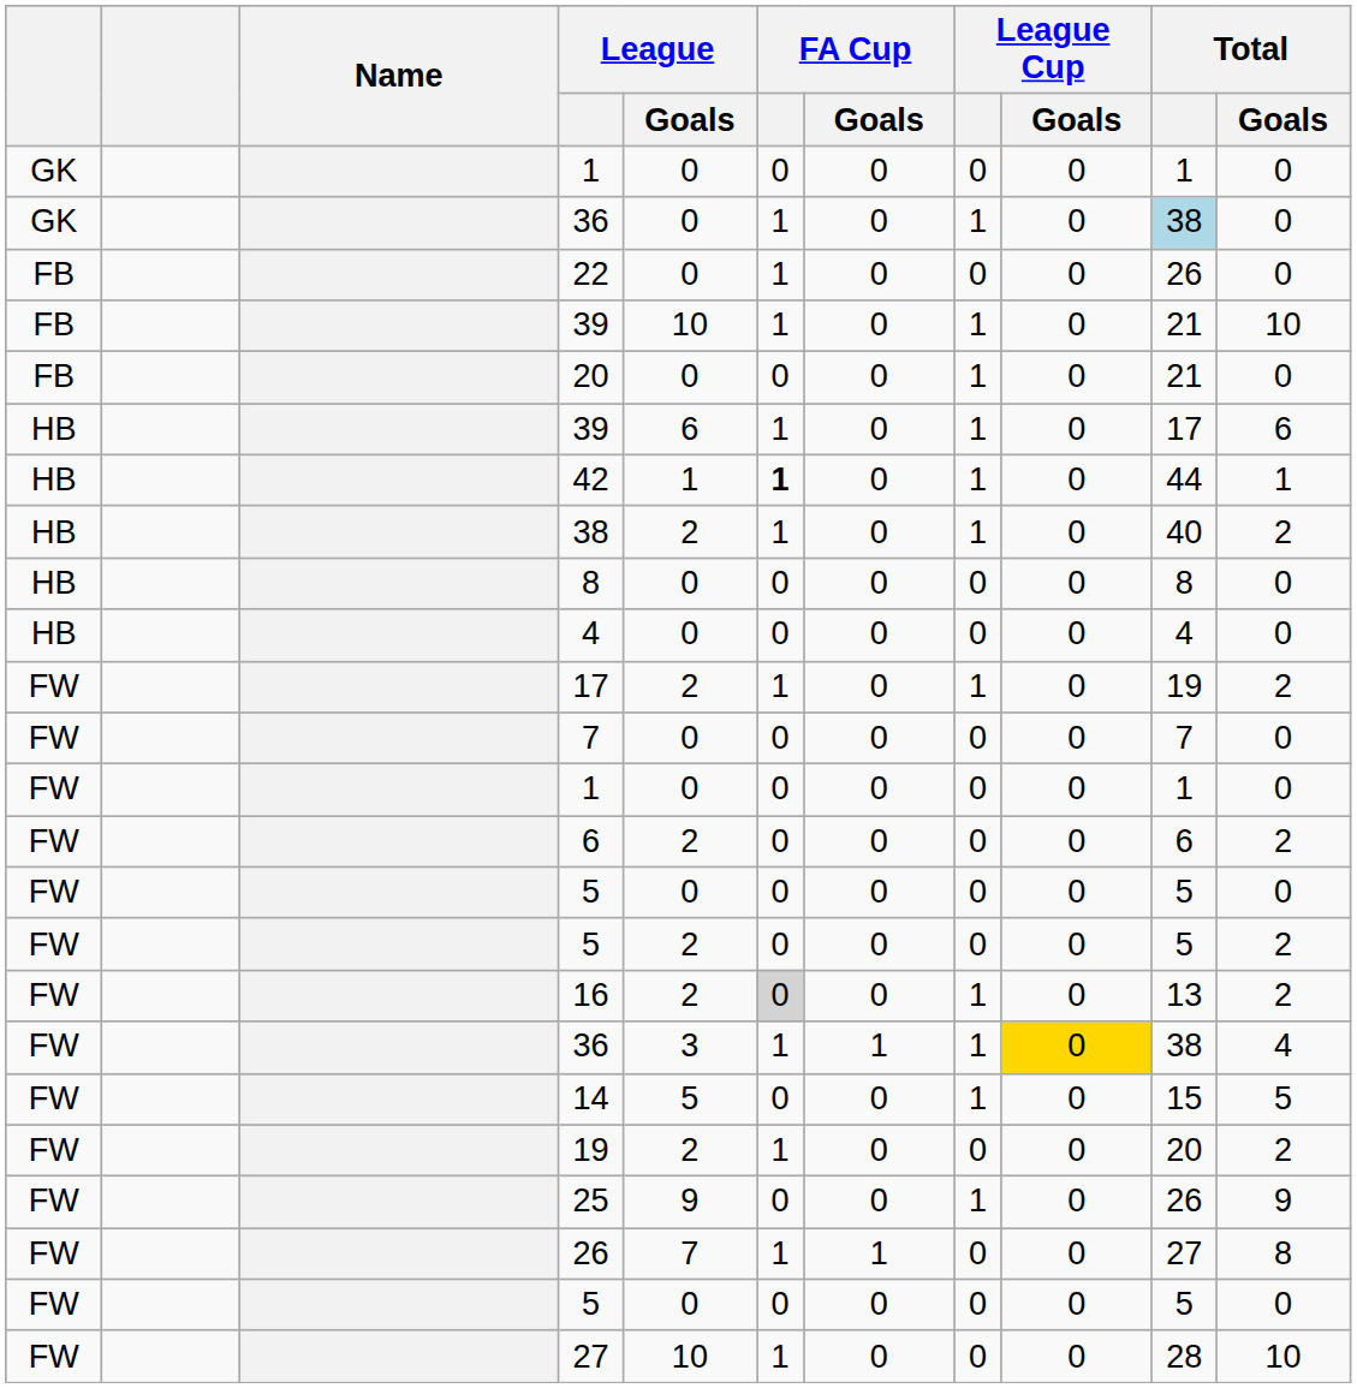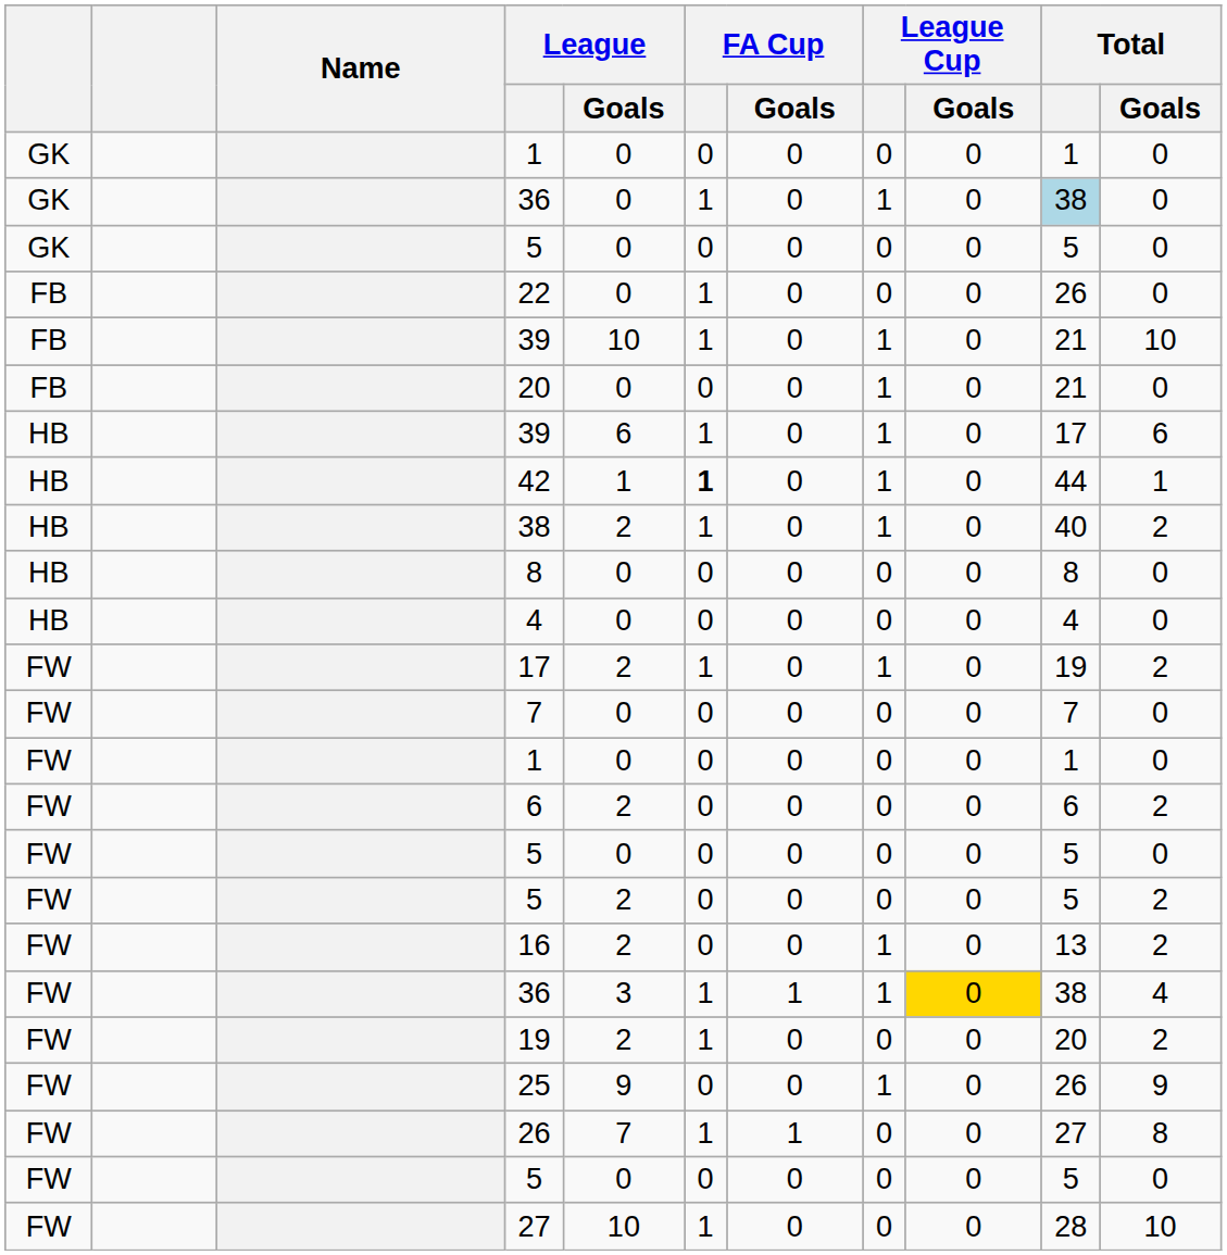 <table class="wikitable sortable plainrowheaders" style="text-align:center;">
 <tr>
 <th rowspan="2" scope="col" width="40"></th>
 <th rowspan="2" scope="col" width="60"></th>
 <th rowspan="2" scope="col" width="150" scope=col>Name</th>
 <th colspan="2" width="90"><a href='#'>League</a></th>
 <th colspan="2" width="90"><a href='#'>FA Cup</a></th>
 <th colspan="2" width="90"><a href='#'>League Cup</a></th>
 <th colspan="2" width="90">Total</th>
 </tr>
 <tr>
 <th scope="col"></th>
 <th scope="col">Goals</th>
 <th scope="col"></th>
 <th scope="col">Goals</th>
 <th scope="col"></th>
 <th scope="col">Goals</th>
 <th scope="col"></th>
 <th scope="col">Goals</th>
 </tr>
 <tr>
 <td data-sort-value=1>GK</td>
 <td></td>
 <th scope="row"></th>
 <td>1</td>
 <td>0</td>
 <td>0</td>
 <td>0</td>
 <td>0</td>
 <td>0</td>
 <td>1</td>
 <td>0</td>
 </tr>
 <tr>
 <td data-sort-value=1>GK</td>
 <td></td>
 <th scope="row"></th>
 <td>36</td>
 <td>0</td>
 <td>1</td>
 <td>0</td>
 <td>1</td>
 <td>0</td>
 <td style="background: lightblue;">38</td>
+<td>0</td>
+</tr>
+<tr>
+<td data-sort-value=1>GK</td>
+<td></td>
+<th scope="row"> </th>
+<td>5</td>
+<td>0</td>
+<td>0</td>
+<td>0</td>
+<td>0</td>
+<td>0</td>
+<td>5</td>
 <td>0</td>
 </tr>
 <tr>
 <td data-sort-value=2>FB</td>
 <td></td>
 <th scope="row"></th>
 <td>22</td>
 <td>0</td>
 <td>1</td>
 <td>0</td>
 <td>0</td>
 <td>0</td>
 <td>26</td>
 <td>0</td>
 </tr>
 <tr>
 <td data-sort-value=2>FB</td>
 <td></td>
 <th scope="row"></th>
 <td>39</td>
 <td>10</td>
 <td>1</td>
 <td>0</td>
 <td>1</td>
 <td>0</td>
 <td>21</td>
 <td>10</td>
 </tr>
 <tr>
 <td data-sort-value=2>FB</td>
 <td></td>
 <th scope="row"></th>
 <td>20</td>
 <td>0</td>
 <td>0</td>
 <td>0</td>
 <td>1</td>
 <td>0</td>
 <td>21</td>
 <td>0</td>
 </tr>
 <tr>
 <td data-sort-value=3>HB</td>
 <td></td>
 <th scope="row"></th>
 <td>39</td>
 <td>6</td>
 <td>1</td>
 <td>0</td>
 <td>1</td>
 <td>0</td>
 <td>17</td>
 <td>6</td>
 </tr>
 <tr>
 <td data-sort-value=3>HB</td>
 <td></td>
 <th scope="row"></th>
 <td>42</td>
 <td>1</td>
 <td><strong>1</strong></td>
 <td>0</td>
 <td>1</td>
 <td>0</td>
 <td>44</td>
 <td>1</td>
 </tr>
 <tr>
 <td data-sort-value=3>HB</td>
 <td></td>
 <th scope="row"></th>
 <td>38</td>
 <td>2</td>
 <td>1</td>
 <td>0</td>
 <td>1</td>
 <td>0</td>
 <td>40</td>
 <td>2</td>
 </tr>
 <tr>
 <td data-sort-value=3>HB</td>
 <td></td>
 <th scope="row"></th>
 <td>8</td>
 <td>0</td>
 <td>0</td>
 <td>0</td>
 <td>0</td>
 <td>0</td>
 <td>8</td>
 <td>0</td>
 </tr>
 <tr>
 <td data-sort-value=3>HB</td>
 <td></td>
 <th scope="row"> </th>
 <td>4</td>
 <td>0</td>
 <td>0</td>
 <td>0</td>
 <td>0</td>
 <td>0</td>
 <td>4</td>
 <td>0</td>
 </tr>
 <tr>
 <td data-sort-value=4>FW</td>
 <td></td>
 <th scope="row"></th>
 <td>17</td>
 <td>2</td>
 <td>1</td>
 <td>0</td>
 <td>1</td>
 <td>0</td>
 <td>19</td>
 <td>2</td>
 </tr>
 <tr>
 <td data-sort-value=4>FW</td>
 <td></td>
 <th scope="row"></th>
 <td>7</td>
 <td>0</td>
 <td>0</td>
 <td>0</td>
 <td>0</td>
 <td>0</td>
 <td>7</td>
 <td>0</td>
 </tr>
 <tr>
 <td data-sort-value=4>FW</td>
 <td></td>
 <th scope="row"> </th>
 <td>1</td>
 <td>0</td>
 <td>0</td>
 <td>0</td>
 <td>0</td>
 <td>0</td>
 <td>1</td>
 <td>0</td>
 </tr>
 <tr>
 <td data-sort-value=4>FW</td>
 <td></td>
 <th scope="row"></th>
 <td>6</td>
 <td>2</td>
 <td>0</td>
 <td>0</td>
 <td>0</td>
 <td>0</td>
 <td>6</td>
 <td>2</td>
 </tr>
 <tr>
 <td data-sort-value=4>FW</td>
 <td></td>
 <th scope="row"></th>
 <td>5</td>
 <td>0</td>
 <td>0</td>
 <td>0</td>
 <td>0</td>
 <td>0</td>
 <td>5</td>
 <td>0</td>
 </tr>
 <tr>
 <td data-sort-value=4>FW</td>
 <td></td>
 <th scope="row"> </th>
 <td>5</td>
 <td>2</td>
 <td>0</td>
 <td>0</td>
 <td>0</td>
 <td>0</td>
 <td>5</td>
 <td>2</td>
 </tr>
 <tr>
 <td data-sort-value=4>FW</td>
 <td></td>
 <th scope="row"> </th>
 <td>16</td>
 <td>2</td>
-<td style="background: lightgrey;">0</td>
+<td>0</td>
 <td>0</td>
 <td>1</td>
 <td>0</td>
 <td>13</td>
 <td>2</td>
 </tr>
 <tr>
 <td data-sort-value=4>FW</td>
 <td></td>
 <th scope="row"></th>
 <td>36</td>
 <td>3</td>
 <td>1</td>
 <td>1</td>
 <td>1</td>
 <td style="background: gold;">0</td>
 <td>38</td>
 <td>4</td>
-</tr>
-<tr>
-<td data-sort-value=4>FW</td>
-<td></td>
-<th scope="row"> </th>
-<td>14</td>
-<td>5</td>
-<td>0</td>
-<td>0</td>
-<td>1</td>
-<td>0</td>
-<td>15</td>
-<td>5</td>
 </tr>
 <tr>
 <td data-sort-value=4>FW</td>
 <td></td>
 <th scope="row"></th>
 <td>19</td>
 <td>2</td>
 <td>1</td>
 <td>0</td>
 <td>0</td>
 <td>0</td>
 <td>20</td>
 <td>2</td>
 </tr>
 <tr>
 <td data-sort-value=4>FW</td>
 <td></td>
 <th scope="row"></th>
 <td>25</td>
 <td>9</td>
 <td>0</td>
 <td>0</td>
 <td>1</td>
 <td>0</td>
 <td>26</td>
 <td>9</td>
 </tr>
 <tr>
 <td data-sort-value=4>FW</td>
 <td></td>
 <th scope="row"></th>
 <td>26</td>
 <td>7</td>
 <td>1</td>
 <td>1</td>
 <td>0</td>
 <td>0</td>
 <td>27</td>
 <td>8</td>
 </tr>
 <tr>
 <td data-sort-value=4>FW</td>
 <td></td>
 <th scope="row"></th>
 <td>5</td>
 <td>0</td>
 <td>0</td>
 <td>0</td>
 <td>0</td>
 <td>0</td>
 <td>5</td>
 <td>0</td>
 </tr>
 <tr>
 <td data-sort-value=4>FW</td>
 <td></td>
 <th scope="row"></th>
 <td>27</td>
 <td>10</td>
 <td>1</td>
 <td>0</td>
 <td>0</td>
 <td>0</td>
 <td>28</td>
 <td>10</td>
 </tr>
 </table>
